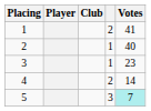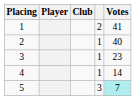 <table class="wikitable plainrowheaders sortable" style="text-align:center">
 <tr>
 <th class=unsortable>Placing</th>
 <th>Player</th>
 <th>Club</th>
 <th></th>
 <th>Votes</th>
 </tr>
 <tr>
 <td>1</td>
 <th scope=row></th>
 <td align=left></td>
 <td>2</td>
 <td>41</td>
 </tr>
 <tr>
 <td>2</td>
 <th scope=row></th>
 <td align=left></td>
 <td>1</td>
 <td>40</td>
 </tr>
 <tr>
 <td>3</td>
 <th scope=row></th>
 <td align=left></td>
 <td>1</td>
 <td>23</td>
 </tr>
 <tr>
 <td>4</td>
 <th scope=row></th>
 <td align=left></td>
-<td>2</td>
+<td>1</td>
 <td>14</td>
 </tr>
 <tr>
 <td>5</td>
 <th scope=row></th>
 <td align=left></td>
 <td>3</td>
 <td style="background: paleturquoise;">7</td>
 </tr>
 </table>
